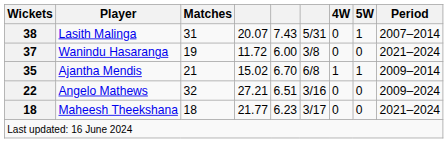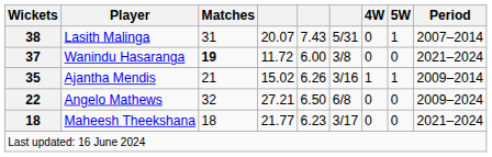 <table class="wikitable" style="font-size: 90%">
 <tr>
 <th>Wickets</th>
 <th>Player</th>
 <th>Matches</th>
 <th></th>
 <th></th>
 <th></th>
 <th>4W</th>
 <th>5W</th>
 <th>Period</th>
 </tr>
 <tr>
 <th>38</th>
 <td><a href='#'>Lasith Malinga</a></td>
 <td>31</td>
 <td>20.07</td>
 <td>7.43</td>
 <td>5/31</td>
 <td>0</td>
 <td>1</td>
 <td>2007–2014</td>
 </tr>
 <tr>
 <th>37</th>
 <td><a href='#'>Wanindu Hasaranga</a></td>
-<td>19</td>
+<td><strong>19</strong></td>
 <td>11.72</td>
 <td>6.00</td>
 <td>3/8</td>
 <td>0</td>
 <td>0</td>
 <td>2021–2024</td>
 </tr>
 <tr>
 <th>35</th>
 <td><a href='#'>Ajantha Mendis</a></td>
 <td>21</td>
 <td>15.02</td>
-<td>6.70</td>
-<td>6/8</td>
+<td>6.26</td>
+<td>3/16</td>
 <td>1</td>
 <td>1</td>
 <td>2009–2014</td>
 </tr>
 <tr>
 <th>22</th>
 <td><a href='#'>Angelo Mathews</a></td>
 <td>32</td>
 <td>27.21</td>
-<td>6.51</td>
-<td>3/16</td>
+<td>6.50</td>
+<td>6/8</td>
 <td>0</td>
 <td>0</td>
 <td>2009–2024</td>
 </tr>
 <tr>
 <th>18</th>
 <td><a href='#'>Maheesh Theekshana</a></td>
 <td>18</td>
 <td>21.77</td>
 <td>6.23</td>
 <td>3/17</td>
 <td>0</td>
 <td>0</td>
 <td>2021–2024</td>
 </tr>
 <tr>
 <td colspan="9"><small>Last updated: 16 June 2024</small></td>
 </tr>
 </table>
